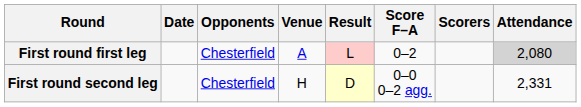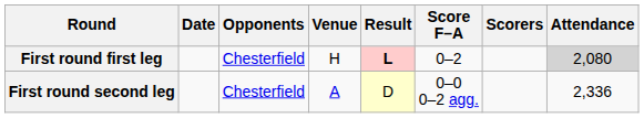 <table class="wikitable plainrowheaders sortable" style="text-align:center">
 <tr>
 <th scope=col>Round</th>
 <th scope=col>Date</th>
 <th scope=col>Opponents</th>
 <th scope=col>Venue</th>
 <th scope=col>Result</th>
 <th scope=col>Score<br>F–A</th>
 <th scope=col class=unsortable>Scorers</th>
 <th scope=col>Attendance</th>
 </tr>
 <tr>
 <th scope=row>First round first leg</th>
 <td align=left></td>
 <td align=left><a href='#'>Chesterfield</a></td>
-<td><a href='#'>A</a></td>
-<td style="background:#fcc;">L</td>
+<td>H</td>
+<td style="background:#fcc;"><strong>L</strong></td>
 <td>0–2</td>
 <td align=left></td>
 <td style="background: lightgrey;">2,080</td>
 </tr>
 <tr>
 <th scope=row>First round second leg</th>
 <td align=left></td>
 <td align=left><a href='#'>Chesterfield</a></td>
-<td>H</td>
+<td><a href='#'>A</a></td>
 <td style="background:#ffc;">D</td>
 <td>0–0<br>0–2 <a href='#'>agg.</a></td>
 <td align=left></td>
-<td>2,331</td>
+<td>2,336</td>
 </tr>
 </table>
